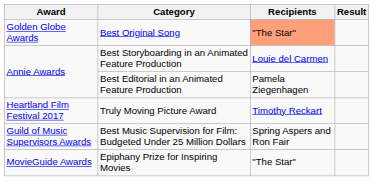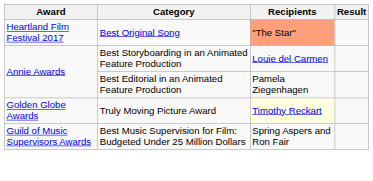 <table class="wikitable sortable plainrowheaders">
 <tr>
 <th>Award</th>
 <th>Category</th>
 <th>Recipients</th>
 <th>Result</th>
 </tr>
 <tr>
-<td><a href='#'>Golden Globe Awards</a></td>
+<td><a href='#'>Heartland Film Festival 2017</a></td>
 <td><a href='#'>Best Original Song</a></td>
 <td style="background: lightsalmon;">"The Star"</td>
 <td></td>
 </tr>
 <tr>
 <td rowspan="2"><a href='#'>Annie Awards</a></td>
 <td>Best Storyboarding in an Animated Feature Production</td>
 <td><a href='#'>Louie del Carmen</a></td>
 <td></td>
 </tr>
 <tr>
 <td>Best Editorial in an Animated Feature Production</td>
 <td>Pamela Ziegenhagen</td>
 <td></td>
 </tr>
 <tr>
-<td><a href='#'>Heartland Film Festival 2017</a></td>
+<td><a href='#'>Golden Globe Awards</a></td>
 <td>Truly Moving Picture Award</td>
-<td><a href='#'>Timothy Reckart</a></td>
+<td style="background: lightyellow;"><a href='#'>Timothy Reckart</a></td>
 <td></td>
 </tr>
 <tr>
 <td><a href='#'>Guild of Music Supervisors Awards</a></td>
 <td>Best Music Supervision for Film: Budgeted Under 25 Million Dollars</td>
 <td>Spring Aspers and Ron Fair</td>
 <td></td>
 </tr>
-<tr>
-<td><a href='#'>MovieGuide Awards</a></td>
-<td>Epiphany Prize for Inspiring Movies</td>
-<td>"The Star"</td>
-<td></td>
-</tr>
 </table>
